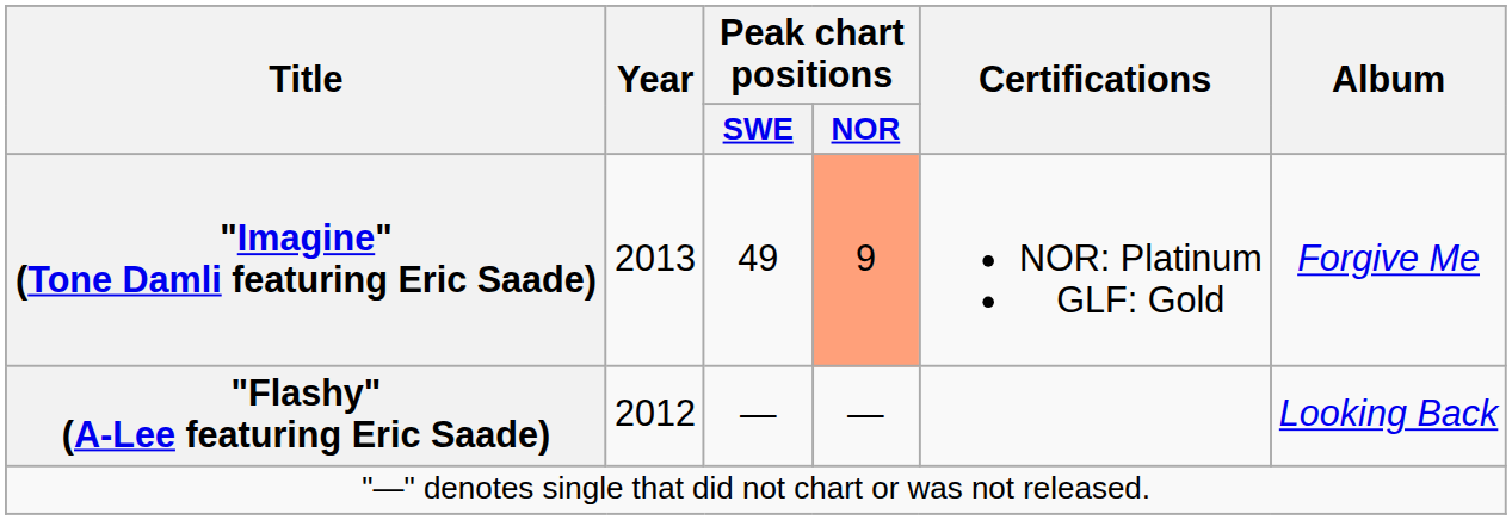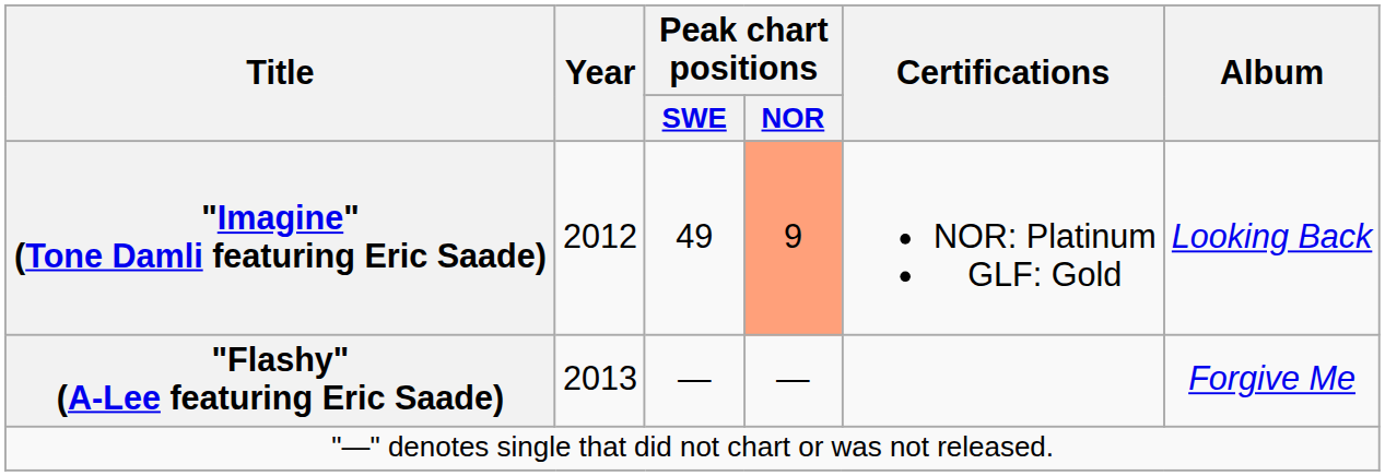 <table class="wikitable plainrowheaders" style="text-align:center;">
 <tr>
 <th scope="col" rowspan="2" style="width:16em;">Title</th>
 <th scope="col" rowspan="2" style="width:1em;">Year</th>
 <th scope="col" colspan="2">Peak chart positions</th>
 <th scope="col" rowspan="2">Certifications</th>
 <th scope="col" rowspan="2">Album</th>
 </tr>
 <tr>
 <th scope="col" style="width:3em;font-size:85%;"><a href='#'>SWE</a><br></th>
 <th scope="col" style="width:3em;font-size:85%;"><a href='#'>NOR</a><br></th>
 </tr>
 <tr>
 <th scope="row">"<a href='#'>Imagine</a>"<br><span>(<a href='#'>Tone Damli</a> featuring Eric Saade)</span></th>
-<td>2013</td>
+<td>2012</td>
 <td>49</td>
 <td style="background: lightsalmon;">9</td>
 <td><br><ul><li>NOR: Platinum</li><li>GLF: Gold</li></ul></td>
-<td><em><a href='#'>Forgive Me</a></em></td>
+<td><em><a href='#'>Looking Back</a></em></td>
 </tr>
 <tr>
 <th scope="row">"Flashy"<br><span>(<a href='#'>A-Lee</a> featuring Eric Saade)</span></th>
-<td>2012</td>
+<td>2013</td>
 <td>—</td>
 <td>—</td>
 <td></td>
-<td><em><a href='#'>Looking Back</a></em></td>
+<td><em><a href='#'>Forgive Me</a></em></td>
 </tr>
 <tr>
 <td colspan="17" style="text-align:center; font-size:85%;">"—" denotes single that did not chart or was not released.</td>
 </tr>
 </table>
